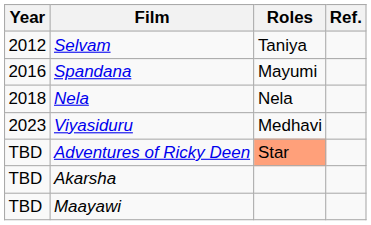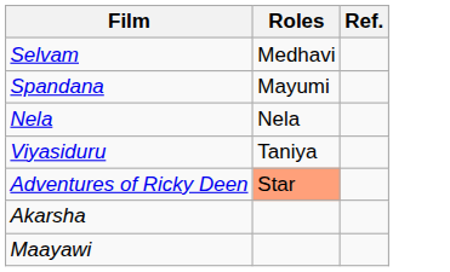 <table class="wikitable">
 <tr>
-<th>Year</th>
 <th>Film</th>
 <th>Roles</th>
 <th>Ref.</th>
 </tr>
 <tr>
-<td>2012</td>
 <td><em><a href='#'>Selvam</a></em></td>
-<td>Taniya</td>
+<td>Medhavi</td>
 <td></td>
 </tr>
 <tr>
-<td>2016</td>
 <td><em><a href='#'>Spandana</a></em></td>
 <td>Mayumi</td>
 <td></td>
 </tr>
 <tr>
-<td>2018</td>
 <td><em><a href='#'>Nela</a></em></td>
 <td>Nela</td>
 <td></td>
 </tr>
 <tr>
-<td>2023</td>
 <td><em><a href='#'>Viyasiduru</a></em></td>
-<td>Medhavi</td>
+<td>Taniya</td>
 <td></td>
 </tr>
 <tr>
-<td>TBD</td>
 <td><em><a href='#'>Adventures of Ricky Deen</a></em></td>
 <td style="background: lightsalmon;">Star</td>
 <td></td>
 </tr>
 <tr>
-<td>TBD</td>
 <td><em>Akarsha</em></td>
 <td></td>
 <td></td>
 </tr>
 <tr>
-<td>TBD</td>
 <td><em>Maayawi</em></td>
 <td></td>
 <td></td>
 </tr>
 </table>
